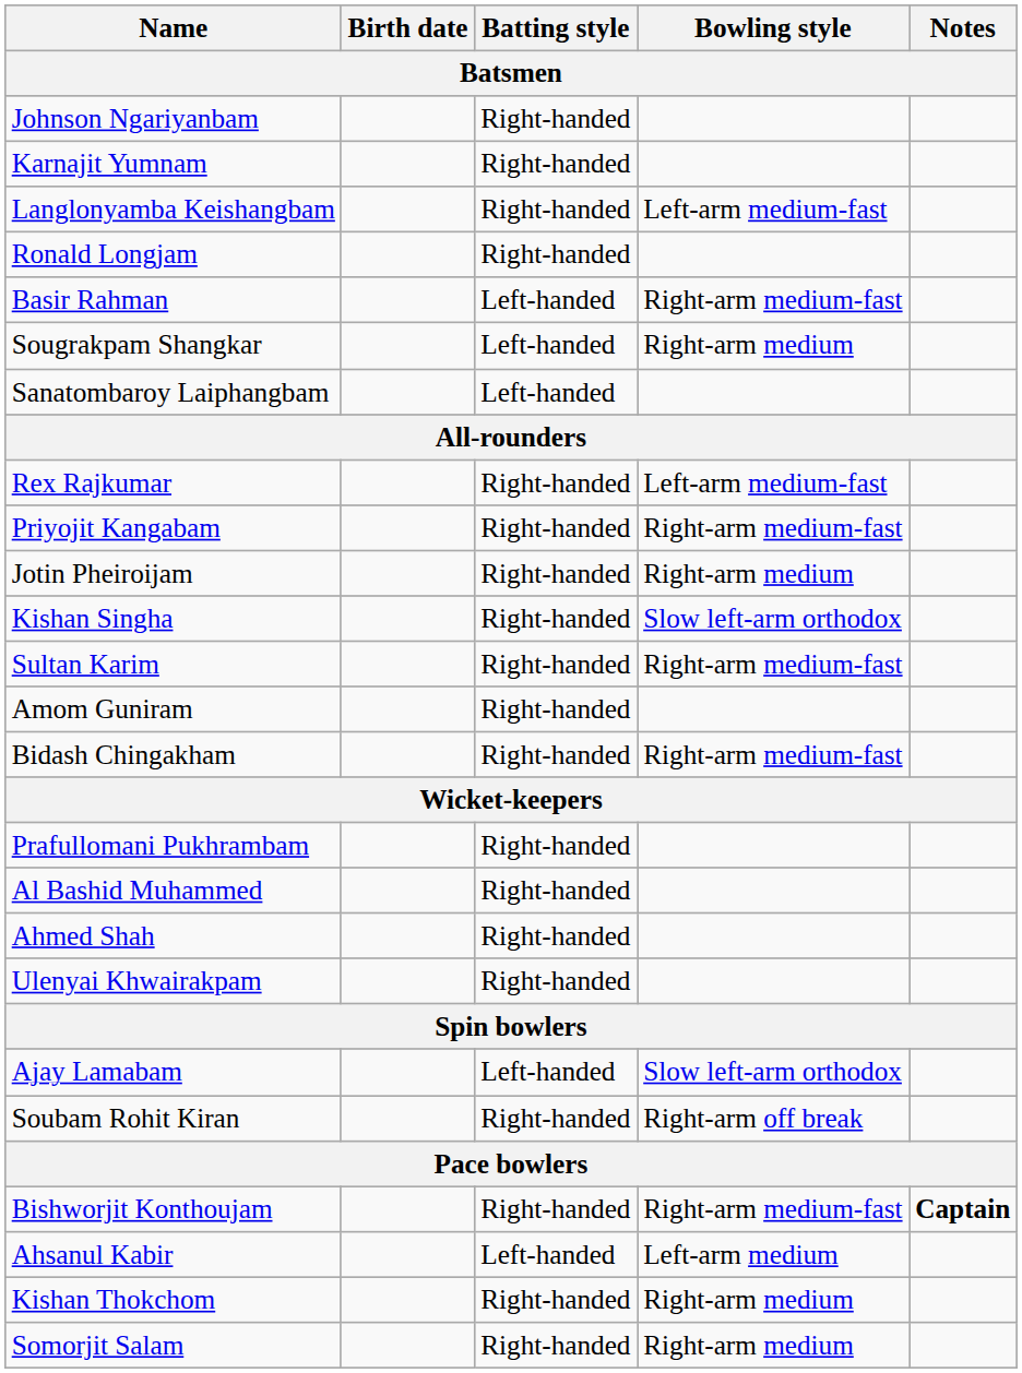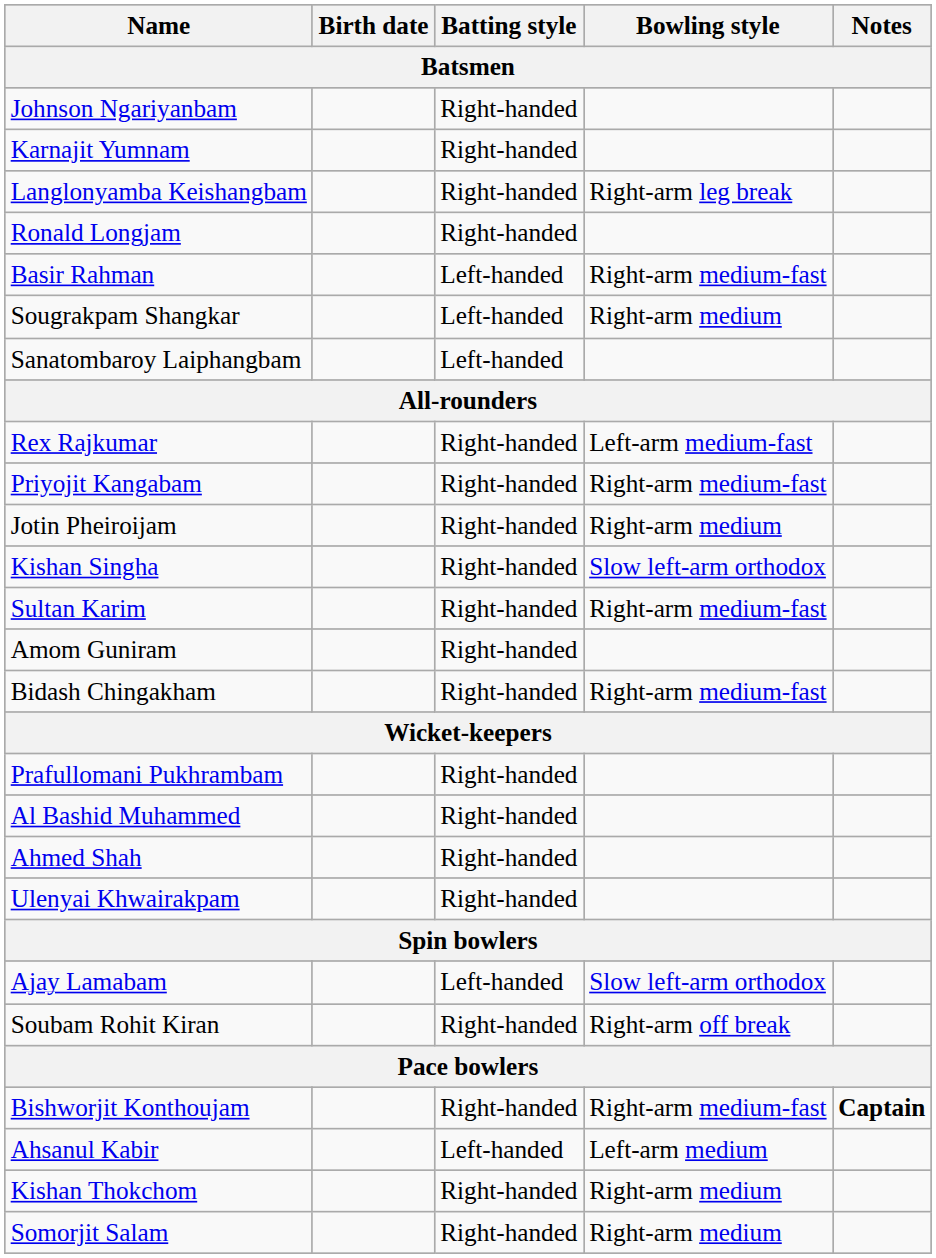 <table class="wikitable" style="font-size:95%;">
 <tr>
 <th>Name</th>
 <th>Birth date</th>
 <th>Batting style</th>
 <th>Bowling style</th>
 <th>Notes</th>
 </tr>
 <tr>
 <th colspan="5">Batsmen</th>
 </tr>
 <tr>
 <td><a href='#'>Johnson Ngariyanbam</a></td>
 <td></td>
 <td>Right-handed</td>
 <td></td>
 <td></td>
 </tr>
 <tr>
 <td><a href='#'>Karnajit Yumnam</a></td>
 <td></td>
 <td>Right-handed</td>
 <td></td>
 <td></td>
 </tr>
 <tr>
 <td><a href='#'>Langlonyamba Keishangbam</a></td>
 <td></td>
 <td>Right-handed</td>
-<td>Left-arm <a href='#'>medium-fast</a></td>
+<td>Right-arm <a href='#'>leg break</a></td>
 <td></td>
 </tr>
 <tr>
 <td><a href='#'>Ronald Longjam</a></td>
 <td></td>
 <td>Right-handed</td>
 <td></td>
 <td></td>
 </tr>
 <tr>
 <td><a href='#'>Basir Rahman</a></td>
 <td></td>
 <td>Left-handed</td>
 <td>Right-arm <a href='#'>medium-fast</a></td>
 <td></td>
 </tr>
 <tr>
 <td>Sougrakpam Shangkar</td>
 <td></td>
 <td>Left-handed</td>
 <td>Right-arm <a href='#'>medium</a></td>
 <td></td>
 </tr>
 <tr>
 <td>Sanatombaroy Laiphangbam</td>
 <td></td>
 <td>Left-handed</td>
 <td></td>
 <td></td>
 </tr>
 <tr>
 <th colspan="5">All-rounders</th>
 </tr>
 <tr>
 <td><a href='#'>Rex Rajkumar</a></td>
 <td></td>
 <td>Right-handed</td>
 <td>Left-arm <a href='#'>medium-fast</a></td>
 <td></td>
 </tr>
 <tr>
 <td><a href='#'>Priyojit Kangabam</a></td>
 <td></td>
 <td>Right-handed</td>
 <td>Right-arm <a href='#'>medium-fast</a></td>
 <td></td>
 </tr>
 <tr>
 <td>Jotin Pheiroijam</td>
 <td></td>
 <td>Right-handed</td>
 <td>Right-arm <a href='#'>medium</a></td>
 <td></td>
 </tr>
 <tr>
 <td><a href='#'>Kishan Singha</a></td>
 <td></td>
 <td>Right-handed</td>
 <td><a href='#'>Slow left-arm orthodox</a></td>
 <td></td>
 </tr>
 <tr>
 <td><a href='#'>Sultan Karim</a></td>
 <td></td>
 <td>Right-handed</td>
 <td>Right-arm <a href='#'>medium-fast</a></td>
 <td></td>
 </tr>
 <tr>
 <td>Amom Guniram</td>
 <td></td>
 <td>Right-handed</td>
 <td></td>
 <td></td>
 </tr>
 <tr>
 <td>Bidash Chingakham</td>
 <td></td>
 <td>Right-handed</td>
 <td>Right-arm <a href='#'>medium-fast</a></td>
 <td></td>
 </tr>
 <tr>
 <th colspan="5">Wicket-keepers</th>
 </tr>
 <tr>
 <td><a href='#'>Prafullomani Pukhrambam</a></td>
 <td></td>
 <td>Right-handed</td>
 <td></td>
 <td></td>
 </tr>
 <tr>
 <td><a href='#'>Al Bashid Muhammed</a></td>
 <td></td>
 <td>Right-handed</td>
 <td></td>
 <td></td>
 </tr>
 <tr>
 <td><a href='#'>Ahmed Shah</a></td>
 <td></td>
 <td>Right-handed</td>
 <td></td>
 <td></td>
 </tr>
 <tr>
 <td><a href='#'>Ulenyai Khwairakpam</a></td>
 <td></td>
 <td>Right-handed</td>
 <td></td>
 <td></td>
 </tr>
 <tr>
 <th colspan="5">Spin bowlers</th>
 </tr>
 <tr>
 <td><a href='#'>Ajay Lamabam</a></td>
 <td></td>
 <td>Left-handed</td>
 <td><a href='#'>Slow left-arm orthodox</a></td>
 <td></td>
 </tr>
 <tr>
 <td>Soubam Rohit Kiran</td>
 <td></td>
 <td>Right-handed</td>
 <td>Right-arm <a href='#'>off break</a></td>
 <td></td>
 </tr>
 <tr>
 <th colspan="5">Pace bowlers</th>
 </tr>
 <tr>
 <td><a href='#'>Bishworjit Konthoujam</a></td>
 <td></td>
 <td>Right-handed</td>
 <td>Right-arm <a href='#'>medium-fast</a></td>
 <td><strong>Captain</strong></td>
 </tr>
 <tr>
 <td><a href='#'>Ahsanul Kabir</a></td>
 <td></td>
 <td>Left-handed</td>
 <td>Left-arm <a href='#'>medium</a></td>
 <td></td>
 </tr>
 <tr>
 <td><a href='#'>Kishan Thokchom</a></td>
 <td></td>
 <td>Right-handed</td>
 <td>Right-arm <a href='#'>medium</a></td>
 <td></td>
 </tr>
 <tr>
 <td><a href='#'>Somorjit Salam</a></td>
 <td></td>
 <td>Right-handed</td>
 <td>Right-arm <a href='#'>medium</a></td>
 <td></td>
 </tr>
 </table>
